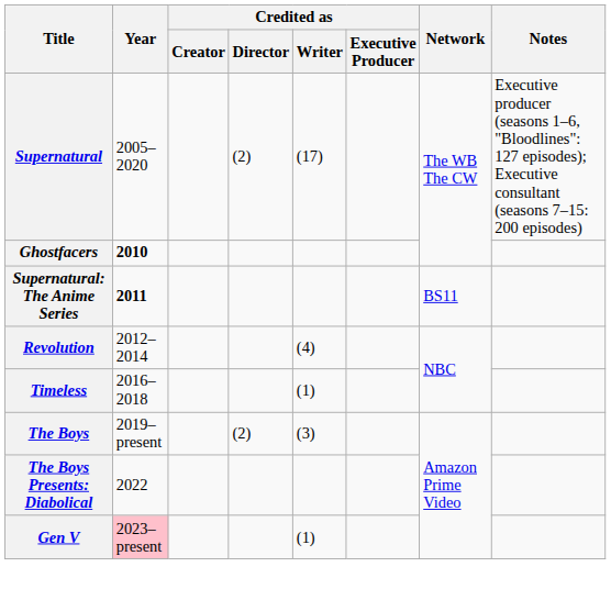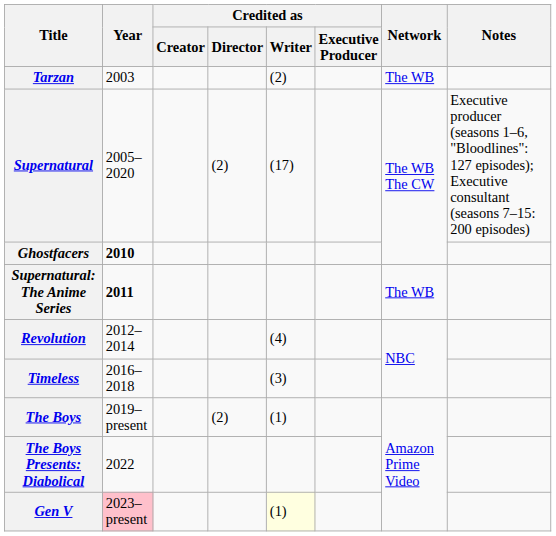 <table class="wikitable plainrowheaders sortable">
 <tr>
 <th rowspan="2" scope="col">Title</th>
 <th rowspan="2" scope="col">Year</th>
 <th colspan="4" scope="col">Credited as</th>
 <th rowspan="2" scope="col">Network</th>
 <th rowspan="2" scope="col" class="unsortable">Notes</th>
 </tr>
 <tr>
 <th>Creator</th>
 <th>Director</th>
 <th>Writer</th>
 <th>Executive<br>Producer</th>
+</tr>
+<tr>
+<th scope=row><em><a href='#'>Tarzan</a></em></th>
+<td>2003</td>
+<td></td>
+<td></td>
+<td> (2)</td>
+<td></td>
+<td><a href='#'>The WB</a></td>
+<td></td>
 </tr>
 <tr>
 <th scope=row><em><a href='#'>Supernatural</a></em></th>
 <td>2005–2020</td>
 <td></td>
 <td> (2)</td>
 <td> (17)</td>
 <td></td>
 <td rowspan=2><a href='#'>The WB</a><br><a href='#'>The CW</a></td>
 <td>Executive producer (seasons 1–6, "Bloodlines": 127 episodes);<br>Executive consultant (seasons 7–15: 200 episodes)</td>
 </tr>
 <tr>
 <th scope=row><em>Ghostfacers</em></th>
 <td><strong>2010</strong></td>
 <td></td>
 <td></td>
 <td></td>
 <td></td>
 <td></td>
 </tr>
 <tr>
 <th scope=row><em>Supernatural: The Anime Series</em></th>
 <td><strong>2011</strong></td>
 <td></td>
 <td></td>
 <td></td>
 <td></td>
-<td><a href='#'>BS11</a></td>
+<td><a href='#'>The WB</a></td>
 <td></td>
 </tr>
 <tr>
 <th scope=row><em><a href='#'>Revolution</a></em></th>
 <td>2012–2014</td>
 <td></td>
 <td></td>
 <td> (4)</td>
 <td></td>
 <td rowspan=2><a href='#'>NBC</a></td>
 <td></td>
 </tr>
 <tr>
 <th scope=row><em><a href='#'>Timeless</a></em></th>
 <td>2016–2018</td>
 <td></td>
 <td></td>
-<td> (1)</td>
+<td> (3)</td>
 <td></td>
 <td></td>
 </tr>
 <tr>
 <th scope=row><em><a href='#'>The Boys</a></em></th>
 <td>2019–present</td>
 <td></td>
 <td> (2)</td>
-<td> (3)</td>
+<td> (1)</td>
 <td></td>
 <td rowspan=3><a href='#'>Amazon Prime Video</a></td>
 <td></td>
 </tr>
 <tr>
 <th scope=row><em><a href='#'>The Boys Presents: Diabolical</a></em></th>
 <td>2022</td>
 <td></td>
 <td></td>
 <td></td>
 <td></td>
 <td></td>
 </tr>
 <tr>
 <th scope=row><em><a href='#'>Gen V</a></em></th>
 <td style="background: pink;">2023–present</td>
 <td></td>
 <td></td>
-<td> (1)</td>
+<td style="background: lightyellow;"> (1)</td>
 <td></td>
 <td></td>
 </tr>
 </table>
